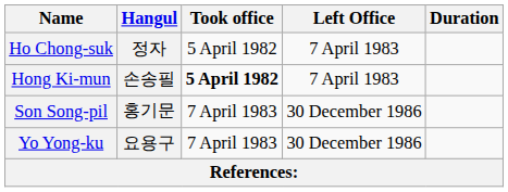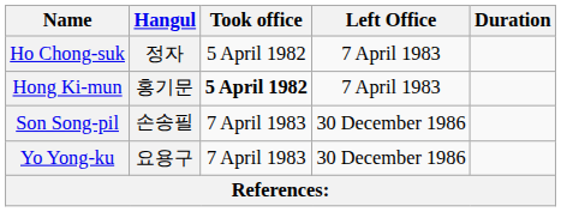 <table class="wikitable sortable">
 <tr>
 <th>Name</th>
 <th class="unsortable"><a href='#'>Hangul</a></th>
 <th>Took office</th>
 <th>Left Office</th>
 <th>Duration</th>
 </tr>
 <tr>
 <th align="center" scope="row" style="font-weight:normal;"><a href='#'>Ho Chong-suk</a></th>
 <th align="center" scope="row" style="font-weight:normal;">정자</th>
 <td align="center">5 April 1982</td>
 <td align="center">7 April 1983</td>
 <td align="center"></td>
 </tr>
 <tr>
 <th align="center" scope="row" style="font-weight:normal;"><a href='#'>Hong Ki-mun</a></th>
-<th align="center" scope="row" style="font-weight:normal;">손송필</th>
+<th align="center" scope="row" style="font-weight:normal;">홍기문</th>
 <td align="center"><strong>5 April 1982</strong></td>
 <td align="center">7 April 1983</td>
 <td align="center"></td>
 </tr>
 <tr>
 <th align="center" scope="row" style="font-weight:normal;"><a href='#'>Son Song-pil</a></th>
-<th align="center" scope="row" style="font-weight:normal;">홍기문</th>
+<th align="center" scope="row" style="font-weight:normal;">손송필</th>
 <td align="center">7 April 1983</td>
 <td align="center">30 December 1986</td>
 <td align="center"></td>
 </tr>
 <tr>
 <th align="center" scope="row" style="font-weight:normal;"><a href='#'>Yo Yong-ku</a></th>
 <th align="center" scope="row" style="font-weight:normal;">요용구</th>
 <td align="center">7 April 1983</td>
 <td align="center">30 December 1986</td>
 <td align="center"></td>
 </tr>
 <tr>
 <th colspan="6" unsortable><strong>References:</strong><br></th>
 </tr>
 </table>
